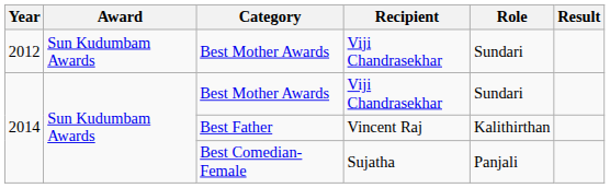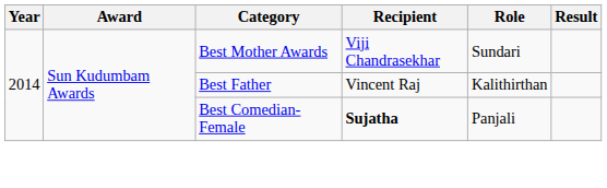 <table class="wikitable">
 <tr>
 <th>Year</th>
 <th>Award</th>
 <th>Category</th>
 <th>Recipient</th>
 <th>Role</th>
 <th>Result</th>
-</tr>
-<tr>
-<td rowspan="1">2012</td>
-<td rowspan="1"><a href='#'>Sun Kudumbam Awards</a></td>
-<td><a href='#'>Best Mother Awards</a></td>
-<td><a href='#'>Viji Chandrasekhar</a></td>
-<td>Sundari</td>
-<td></td>
 </tr>
 <tr>
 <td rowspan="3">2014</td>
 <td rowspan="3"><a href='#'>Sun Kudumbam Awards</a></td>
 <td><a href='#'>Best Mother Awards</a></td>
 <td><a href='#'>Viji Chandrasekhar</a></td>
 <td>Sundari</td>
 <td></td>
 </tr>
 <tr>
 <td><a href='#'>Best Father</a></td>
 <td>Vincent Raj</td>
 <td>Kalithirthan</td>
 <td></td>
 </tr>
 <tr>
 <td><a href='#'>Best Comedian-Female</a></td>
-<td>Sujatha</td>
+<td><strong>Sujatha</strong></td>
 <td>Panjali</td>
 <td></td>
 </tr>
 </table>
